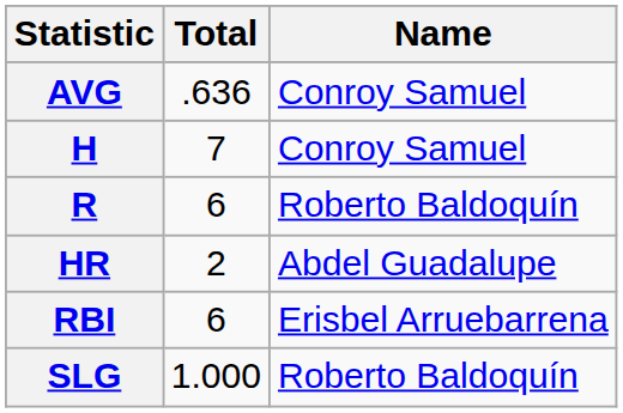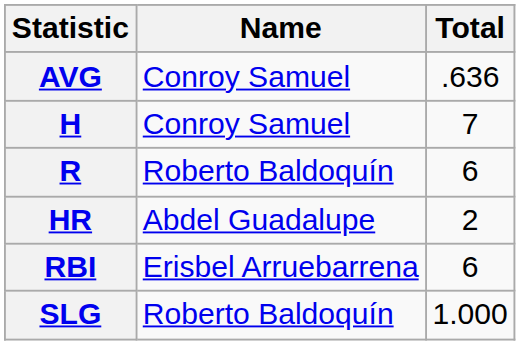 <table class="wikitable">
 <tr>
 <th scope="col">Statistic</th>
+<th scope="col">Name</th>
 <th scope="col">Total</th>
-<th scope="col">Name</th>
 </tr>
 <tr>
 <th scope="row" style="text-align:center;"><a href='#'>AVG</a></th>
+<td> <a href='#'>Conroy Samuel</a></td>
 <td align=center>.636</td>
-<td> <a href='#'>Conroy Samuel</a></td>
 </tr>
 <tr>
 <th scope="row" style="text-align:center;"><a href='#'>H</a></th>
+<td> <a href='#'>Conroy Samuel</a></td>
 <td align=center>7</td>
-<td> <a href='#'>Conroy Samuel</a></td>
 </tr>
 <tr>
 <th scope="row" style="text-align:center;"><a href='#'>R</a></th>
+<td> <a href='#'>Roberto Baldoquín</a></td>
 <td align=center>6</td>
-<td> <a href='#'>Roberto Baldoquín</a></td>
 </tr>
 <tr>
 <th scope="row" style="text-align:center;"><a href='#'>HR</a></th>
+<td> <a href='#'>Abdel Guadalupe</a></td>
 <td align=center>2</td>
-<td> <a href='#'>Abdel Guadalupe</a></td>
 </tr>
 <tr>
 <th scope="row" style="text-align:center;"><a href='#'>RBI</a></th>
+<td> <a href='#'>Erisbel Arruebarrena</a></td>
 <td align=center>6</td>
-<td> <a href='#'>Erisbel Arruebarrena</a></td>
 </tr>
 <tr>
 <th scope="row" style="text-align:center;"><a href='#'>SLG</a></th>
+<td> <a href='#'>Roberto Baldoquín</a></td>
 <td align=center>1.000</td>
-<td> <a href='#'>Roberto Baldoquín</a></td>
 </tr>
 </table>
